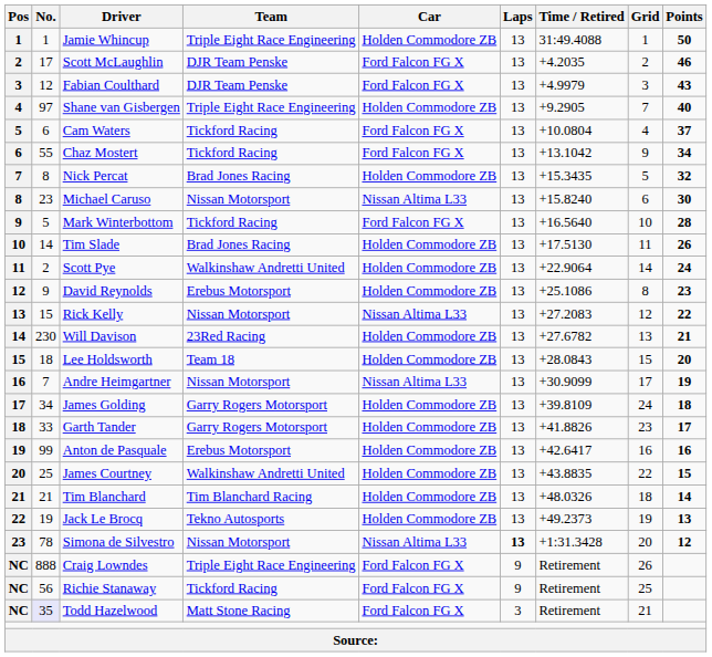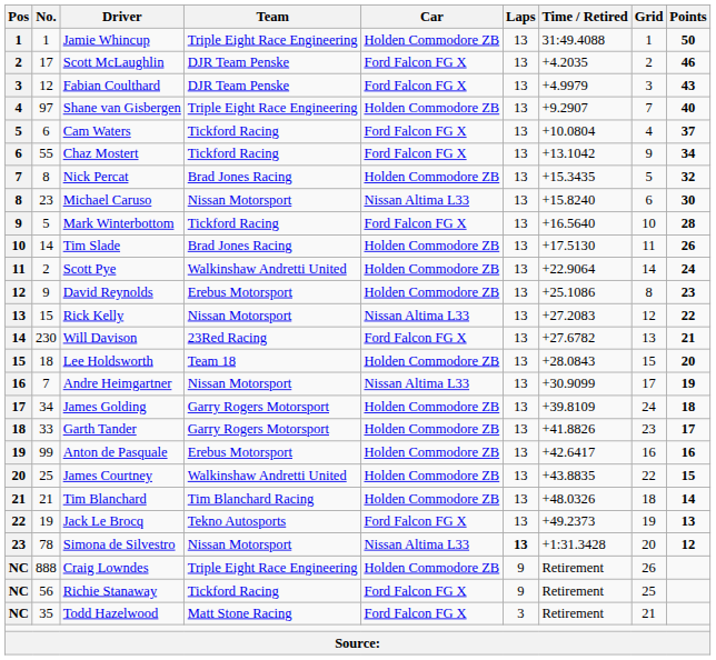 <table class="wikitable" style="font-size:90%;">
 <tr>
 <th>Pos</th>
 <th>No.</th>
 <th>Driver</th>
 <th>Team</th>
 <th>Car</th>
 <th>Laps</th>
 <th>Time / Retired</th>
 <th>Grid</th>
 <th>Points</th>
 </tr>
 <tr>
 <th>1</th>
 <td align="center">1</td>
 <td> <a href='#'>Jamie Whincup</a></td>
 <td><a href='#'>Triple Eight Race Engineering</a></td>
 <td><a href='#'>Holden Commodore ZB</a></td>
 <td align="center">13</td>
 <td>31:49.4088</td>
 <td align="center">1</td>
 <td align="center"><strong>50</strong></td>
 </tr>
 <tr>
 <th>2</th>
 <td align="center">17</td>
 <td> <a href='#'>Scott McLaughlin</a></td>
 <td><a href='#'>DJR Team Penske</a></td>
 <td><a href='#'>Ford Falcon FG X</a></td>
 <td align="center">13</td>
 <td>+4.2035</td>
 <td align="center">2</td>
 <td align="center"><strong>46</strong></td>
 </tr>
 <tr>
 <th>3</th>
 <td align="center">12</td>
 <td> <a href='#'>Fabian Coulthard</a></td>
 <td><a href='#'>DJR Team Penske</a></td>
 <td><a href='#'>Ford Falcon FG X</a></td>
 <td align="center">13</td>
 <td>+4.9979</td>
 <td align="center">3</td>
 <td align="center"><strong>43</strong></td>
 </tr>
 <tr>
 <th>4</th>
 <td align="center">97</td>
 <td> <a href='#'>Shane van Gisbergen</a></td>
 <td><a href='#'>Triple Eight Race Engineering</a></td>
 <td><a href='#'>Holden Commodore ZB</a></td>
 <td align="center">13</td>
-<td>+9.2905</td>
+<td>+9.2907</td>
 <td align="center">7</td>
 <td align="center"><strong>40</strong></td>
 </tr>
 <tr>
 <th>5</th>
 <td align="center">6</td>
 <td> <a href='#'>Cam Waters</a></td>
 <td><a href='#'>Tickford Racing</a></td>
 <td><a href='#'>Ford Falcon FG X</a></td>
 <td align="center">13</td>
 <td>+10.0804</td>
 <td align="center">4</td>
 <td align="center"><strong>37</strong></td>
 </tr>
 <tr>
 <th>6</th>
 <td align="center">55</td>
 <td> <a href='#'>Chaz Mostert</a></td>
 <td><a href='#'>Tickford Racing</a></td>
 <td><a href='#'>Ford Falcon FG X</a></td>
 <td align="center">13</td>
 <td>+13.1042</td>
 <td align="center">9</td>
 <td align="center"><strong>34</strong></td>
 </tr>
 <tr>
 <th>7</th>
 <td align="center">8</td>
 <td> <a href='#'>Nick Percat</a></td>
 <td><a href='#'>Brad Jones Racing</a></td>
 <td><a href='#'>Holden Commodore ZB</a></td>
 <td align="center">13</td>
 <td>+15.3435</td>
 <td align="center">5</td>
 <td align="center"><strong>32</strong></td>
 </tr>
 <tr>
 <th>8</th>
 <td align="center">23</td>
 <td> <a href='#'>Michael Caruso</a></td>
 <td><a href='#'>Nissan Motorsport</a></td>
 <td><a href='#'>Nissan Altima L33</a></td>
 <td align="center">13</td>
 <td>+15.8240</td>
 <td align="center">6</td>
 <td align="center"><strong>30</strong></td>
 </tr>
 <tr>
 <th>9</th>
 <td align="center">5</td>
 <td> <a href='#'>Mark Winterbottom</a></td>
 <td><a href='#'>Tickford Racing</a></td>
 <td><a href='#'>Ford Falcon FG X</a></td>
 <td align="center">13</td>
 <td>+16.5640</td>
 <td align="center">10</td>
 <td align="center"><strong>28</strong></td>
 </tr>
 <tr>
 <th>10</th>
 <td align="center">14</td>
 <td> <a href='#'>Tim Slade</a></td>
 <td><a href='#'>Brad Jones Racing</a></td>
 <td><a href='#'>Holden Commodore ZB</a></td>
 <td align="center">13</td>
 <td>+17.5130</td>
 <td align="center">11</td>
 <td align="center"><strong>26</strong></td>
 </tr>
 <tr>
 <th>11</th>
 <td align="center">2</td>
 <td> <a href='#'>Scott Pye</a></td>
 <td><a href='#'>Walkinshaw Andretti United</a></td>
 <td><a href='#'>Holden Commodore ZB</a></td>
 <td align="center">13</td>
 <td>+22.9064</td>
 <td align="center">14</td>
 <td align="center"><strong>24</strong></td>
 </tr>
 <tr>
 <th>12</th>
 <td align="center">9</td>
 <td> <a href='#'>David Reynolds</a></td>
 <td><a href='#'>Erebus Motorsport</a></td>
 <td><a href='#'>Holden Commodore ZB</a></td>
 <td align="center">13</td>
 <td>+25.1086</td>
 <td align="center">8</td>
 <td align="center"><strong>23</strong></td>
 </tr>
 <tr>
 <th>13</th>
 <td align="center">15</td>
 <td> <a href='#'>Rick Kelly</a></td>
 <td><a href='#'>Nissan Motorsport</a></td>
 <td><a href='#'>Nissan Altima L33</a></td>
 <td align="center">13</td>
 <td>+27.2083</td>
 <td align="center">12</td>
 <td align="center"><strong>22</strong></td>
 </tr>
 <tr>
 <th>14</th>
 <td align="center">230</td>
 <td> <a href='#'>Will Davison</a></td>
 <td><a href='#'>23Red Racing</a></td>
-<td><a href='#'>Holden Commodore ZB</a></td>
+<td><a href='#'>Ford Falcon FG X</a></td>
 <td align="center">13</td>
 <td>+27.6782</td>
 <td align="center">13</td>
 <td align="center"><strong>21</strong></td>
 </tr>
 <tr>
 <th>15</th>
 <td align="center">18</td>
 <td> <a href='#'>Lee Holdsworth</a></td>
 <td><a href='#'>Team 18</a></td>
 <td><a href='#'>Holden Commodore ZB</a></td>
 <td align="center">13</td>
 <td>+28.0843</td>
 <td align="center">15</td>
 <td align="center"><strong>20</strong></td>
 </tr>
 <tr>
 <th>16</th>
 <td align="center">7</td>
 <td> <a href='#'>Andre Heimgartner</a></td>
 <td><a href='#'>Nissan Motorsport</a></td>
 <td><a href='#'>Nissan Altima L33</a></td>
 <td align="center">13</td>
 <td>+30.9099</td>
 <td align="center">17</td>
 <td align="center"><strong>19</strong></td>
 </tr>
 <tr>
 <th>17</th>
 <td align="center">34</td>
 <td> <a href='#'>James Golding</a></td>
 <td><a href='#'>Garry Rogers Motorsport</a></td>
 <td><a href='#'>Holden Commodore ZB</a></td>
 <td align="center">13</td>
 <td>+39.8109</td>
 <td align="center">24</td>
 <td align="center"><strong>18</strong></td>
 </tr>
 <tr>
 <th>18</th>
 <td align="center">33</td>
 <td> <a href='#'>Garth Tander</a></td>
 <td><a href='#'>Garry Rogers Motorsport</a></td>
 <td><a href='#'>Holden Commodore ZB</a></td>
 <td align="center">13</td>
 <td>+41.8826</td>
 <td align="center">23</td>
 <td align="center"><strong>17</strong></td>
 </tr>
 <tr>
 <th>19</th>
 <td align="center">99</td>
 <td> <a href='#'>Anton de Pasquale</a></td>
 <td><a href='#'>Erebus Motorsport</a></td>
 <td><a href='#'>Holden Commodore ZB</a></td>
 <td align="center">13</td>
 <td>+42.6417</td>
 <td align="center">16</td>
 <td align="center"><strong>16</strong></td>
 </tr>
 <tr>
 <th>20</th>
 <td align="center">25</td>
 <td> <a href='#'>James Courtney</a></td>
 <td><a href='#'>Walkinshaw Andretti United</a></td>
 <td><a href='#'>Holden Commodore ZB</a></td>
 <td align="center">13</td>
 <td>+43.8835</td>
 <td align="center">22</td>
 <td align="center"><strong>15</strong></td>
 </tr>
 <tr>
 <th>21</th>
 <td align="center">21</td>
 <td> <a href='#'>Tim Blanchard</a></td>
 <td><a href='#'>Tim Blanchard Racing</a></td>
 <td><a href='#'>Holden Commodore ZB</a></td>
 <td align="center">13</td>
 <td>+48.0326</td>
 <td align="center">18</td>
 <td align="center"><strong>14</strong></td>
 </tr>
 <tr>
 <th>22</th>
 <td align="center">19</td>
 <td> <a href='#'>Jack Le Brocq</a></td>
 <td><a href='#'>Tekno Autosports</a></td>
-<td><a href='#'>Holden Commodore ZB</a></td>
+<td><a href='#'>Ford Falcon FG X</a></td>
 <td align="center">13</td>
 <td>+49.2373</td>
 <td align="center">19</td>
 <td align="center"><strong>13</strong></td>
 </tr>
 <tr>
 <th>23</th>
 <td align="center">78</td>
 <td> <a href='#'>Simona de Silvestro</a></td>
 <td><a href='#'>Nissan Motorsport</a></td>
 <td><a href='#'>Nissan Altima L33</a></td>
 <td align="center"><strong>13</strong></td>
 <td>+1:31.3428</td>
 <td align="center">20</td>
 <td align="center"><strong>12</strong></td>
 </tr>
 <tr>
 <th>NC</th>
 <td align="center">888</td>
 <td> <a href='#'>Craig Lowndes</a></td>
 <td><a href='#'>Triple Eight Race Engineering</a></td>
-<td><a href='#'>Ford Falcon FG X</a></td>
+<td><a href='#'>Holden Commodore ZB</a></td>
 <td align="center">9</td>
 <td>Retirement</td>
 <td align="center">26</td>
 <td align="center"></td>
 </tr>
 <tr>
 <th>NC</th>
 <td align="center">56</td>
 <td> <a href='#'>Richie Stanaway</a></td>
 <td><a href='#'>Tickford Racing</a></td>
 <td><a href='#'>Ford Falcon FG X</a></td>
 <td align="center">9</td>
 <td>Retirement</td>
 <td align="center">25</td>
 <td align="center"></td>
 </tr>
 <tr>
 <th>NC</th>
-<td align="center" style="background: lavender;">35</td>
+<td align="center">35</td>
 <td> <a href='#'>Todd Hazelwood</a></td>
 <td><a href='#'>Matt Stone Racing</a></td>
 <td><a href='#'>Ford Falcon FG X</a></td>
 <td align="center">3</td>
 <td>Retirement</td>
 <td align="center">21</td>
 <td align="center"></td>
 </tr>
 <tr>
 <td colspan="9" align="center"></td>
 </tr>
 <tr>
 <th colspan="9">Source:</th>
 </tr>
 </table>
